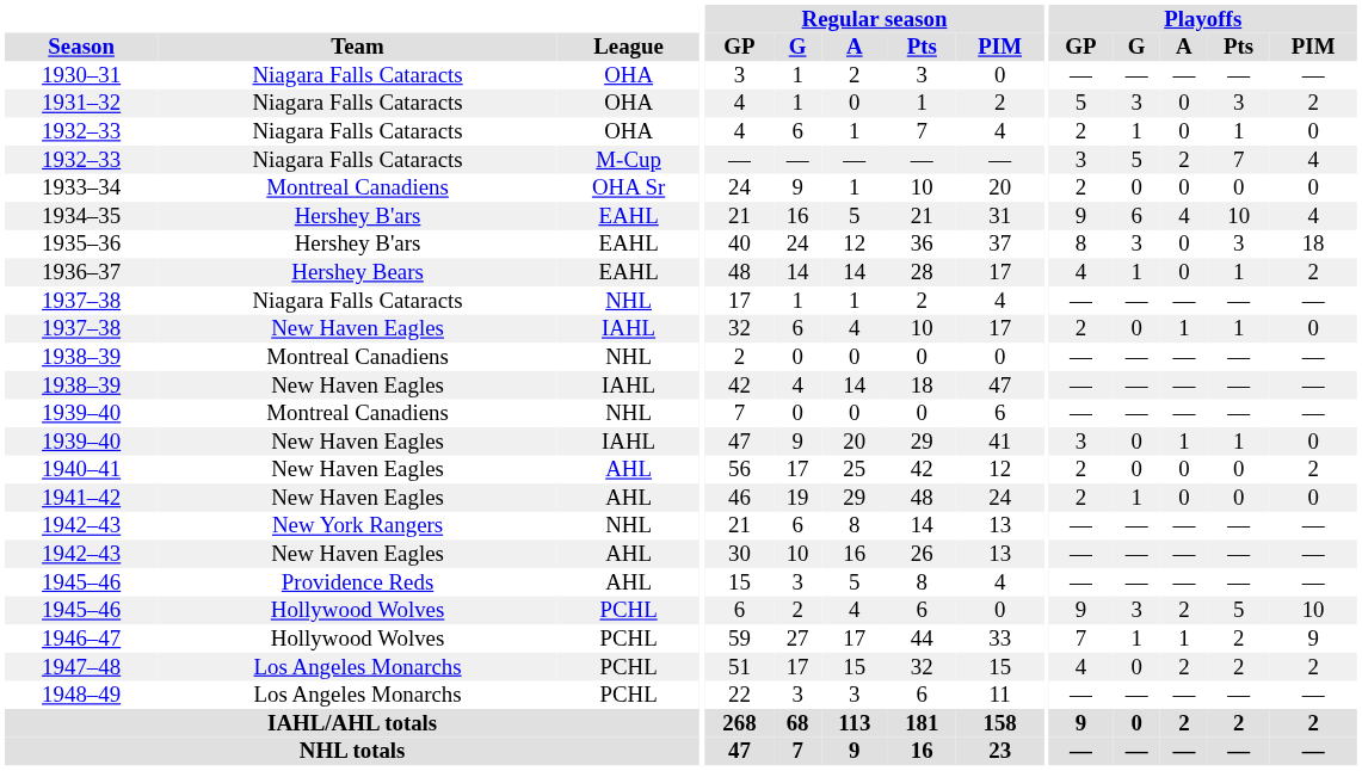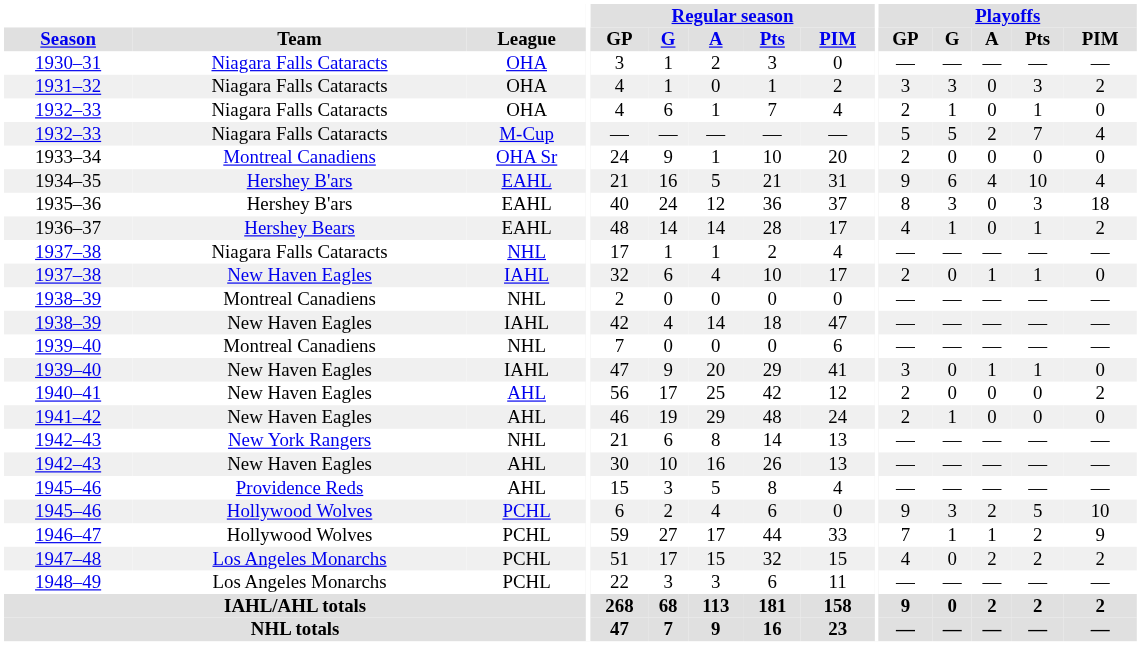 <table border="0" cellpadding="1" cellspacing="0" style="text-align:center; width:60em">
 <tr bgcolor="#e0e0e0">
 <th colspan="3" bgcolor="#ffffff"></th>
 <th rowspan="100" bgcolor="#ffffff"></th>
 <th colspan="5"><a href='#'>Regular season</a></th>
 <th rowspan="100" bgcolor="#ffffff"></th>
 <th colspan="5"><a href='#'>Playoffs</a></th>
 </tr>
 <tr bgcolor="#e0e0e0">
 <th><a href='#'>Season</a></th>
 <th>Team</th>
 <th>League</th>
 <th>GP</th>
 <th><a href='#'>G</a></th>
 <th><a href='#'>A</a></th>
 <th><a href='#'>Pts</a></th>
 <th><a href='#'>PIM</a></th>
 <th>GP</th>
 <th>G</th>
 <th>A</th>
 <th>Pts</th>
 <th>PIM</th>
 </tr>
 <tr>
 <td><a href='#'>1930–31</a></td>
 <td><a href='#'>Niagara Falls Cataracts</a></td>
 <td><a href='#'>OHA</a></td>
 <td>3</td>
 <td>1</td>
 <td>2</td>
 <td>3</td>
 <td>0</td>
 <td>—</td>
 <td>—</td>
 <td>—</td>
 <td>—</td>
 <td>—</td>
 </tr>
 <tr bgcolor="#f0f0f0">
 <td><a href='#'>1931–32</a></td>
 <td>Niagara Falls Cataracts</td>
 <td>OHA</td>
 <td>4</td>
 <td>1</td>
 <td>0</td>
 <td>1</td>
 <td>2</td>
-<td>5</td>
+<td>3</td>
 <td>3</td>
 <td>0</td>
 <td>3</td>
 <td>2</td>
 </tr>
 <tr>
 <td><a href='#'>1932–33</a></td>
 <td>Niagara Falls Cataracts</td>
 <td>OHA</td>
 <td>4</td>
 <td>6</td>
 <td>1</td>
 <td>7</td>
 <td>4</td>
 <td>2</td>
 <td>1</td>
 <td>0</td>
 <td>1</td>
 <td>0</td>
 </tr>
 <tr bgcolor="#f0f0f0">
 <td><a href='#'>1932–33</a></td>
 <td>Niagara Falls Cataracts</td>
 <td><a href='#'>M-Cup</a></td>
 <td>—</td>
 <td>—</td>
 <td>—</td>
 <td>—</td>
 <td>—</td>
-<td>3</td>
+<td>5</td>
 <td>5</td>
 <td>2</td>
 <td>7</td>
 <td>4</td>
 </tr>
 <tr>
 <td>1933–34</td>
 <td><a href='#'>Montreal Canadiens</a></td>
 <td><a href='#'>OHA Sr</a></td>
 <td>24</td>
 <td>9</td>
 <td>1</td>
 <td>10</td>
 <td>20</td>
 <td>2</td>
 <td>0</td>
 <td>0</td>
 <td>0</td>
 <td>0</td>
 </tr>
 <tr bgcolor="#f0f0f0">
 <td>1934–35</td>
 <td><a href='#'>Hershey B'ars</a></td>
 <td><a href='#'>EAHL</a></td>
 <td>21</td>
 <td>16</td>
 <td>5</td>
 <td>21</td>
 <td>31</td>
 <td>9</td>
 <td>6</td>
 <td>4</td>
 <td>10</td>
 <td>4</td>
 </tr>
 <tr>
 <td>1935–36</td>
 <td>Hershey B'ars</td>
 <td>EAHL</td>
 <td>40</td>
 <td>24</td>
 <td>12</td>
 <td>36</td>
 <td>37</td>
 <td>8</td>
 <td>3</td>
 <td>0</td>
 <td>3</td>
 <td>18</td>
 </tr>
 <tr bgcolor="#f0f0f0">
 <td>1936–37</td>
 <td><a href='#'>Hershey Bears</a></td>
 <td>EAHL</td>
 <td>48</td>
 <td>14</td>
 <td>14</td>
 <td>28</td>
 <td>17</td>
 <td>4</td>
 <td>1</td>
 <td>0</td>
 <td>1</td>
 <td>2</td>
 </tr>
 <tr>
 <td><a href='#'>1937–38</a></td>
 <td>Niagara Falls Cataracts</td>
 <td><a href='#'>NHL</a></td>
 <td>17</td>
 <td>1</td>
 <td>1</td>
 <td>2</td>
 <td>4</td>
 <td>—</td>
 <td>—</td>
 <td>—</td>
 <td>—</td>
 <td>—</td>
 </tr>
 <tr bgcolor="#f0f0f0">
 <td><a href='#'>1937–38</a></td>
 <td><a href='#'>New Haven Eagles</a></td>
 <td><a href='#'>IAHL</a></td>
 <td>32</td>
 <td>6</td>
 <td>4</td>
 <td>10</td>
 <td>17</td>
 <td>2</td>
 <td>0</td>
 <td>1</td>
 <td>1</td>
 <td>0</td>
 </tr>
 <tr>
 <td><a href='#'>1938–39</a></td>
 <td>Montreal Canadiens</td>
 <td>NHL</td>
 <td>2</td>
 <td>0</td>
 <td>0</td>
 <td>0</td>
 <td>0</td>
 <td>—</td>
 <td>—</td>
 <td>—</td>
 <td>—</td>
 <td>—</td>
 </tr>
 <tr bgcolor="#f0f0f0">
 <td><a href='#'>1938–39</a></td>
 <td>New Haven Eagles</td>
 <td>IAHL</td>
 <td>42</td>
 <td>4</td>
 <td>14</td>
 <td>18</td>
 <td>47</td>
 <td>—</td>
 <td>—</td>
 <td>—</td>
 <td>—</td>
 <td>—</td>
 </tr>
 <tr>
 <td><a href='#'>1939–40</a></td>
 <td>Montreal Canadiens</td>
 <td>NHL</td>
 <td>7</td>
 <td>0</td>
 <td>0</td>
 <td>0</td>
 <td>6</td>
 <td>—</td>
 <td>—</td>
 <td>—</td>
 <td>—</td>
 <td>—</td>
 </tr>
 <tr bgcolor="#f0f0f0">
 <td><a href='#'>1939–40</a></td>
 <td>New Haven Eagles</td>
 <td>IAHL</td>
 <td>47</td>
 <td>9</td>
 <td>20</td>
 <td>29</td>
 <td>41</td>
 <td>3</td>
 <td>0</td>
 <td>1</td>
 <td>1</td>
 <td>0</td>
 </tr>
 <tr>
 <td><a href='#'>1940–41</a></td>
 <td>New Haven Eagles</td>
 <td><a href='#'>AHL</a></td>
 <td>56</td>
 <td>17</td>
 <td>25</td>
 <td>42</td>
 <td>12</td>
 <td>2</td>
 <td>0</td>
 <td>0</td>
 <td>0</td>
 <td>2</td>
 </tr>
 <tr bgcolor="#f0f0f0">
 <td><a href='#'>1941–42</a></td>
 <td>New Haven Eagles</td>
 <td>AHL</td>
 <td>46</td>
 <td>19</td>
 <td>29</td>
 <td>48</td>
 <td>24</td>
 <td>2</td>
 <td>1</td>
 <td>0</td>
 <td>0</td>
 <td>0</td>
 </tr>
 <tr>
 <td><a href='#'>1942–43</a></td>
 <td><a href='#'>New York Rangers</a></td>
 <td>NHL</td>
 <td>21</td>
 <td>6</td>
 <td>8</td>
 <td>14</td>
 <td>13</td>
 <td>—</td>
 <td>—</td>
 <td>—</td>
 <td>—</td>
 <td>—</td>
 </tr>
 <tr bgcolor="#f0f0f0">
 <td><a href='#'>1942–43</a></td>
 <td>New Haven Eagles</td>
 <td>AHL</td>
 <td>30</td>
 <td>10</td>
 <td>16</td>
 <td>26</td>
 <td>13</td>
 <td>—</td>
 <td>—</td>
 <td>—</td>
 <td>—</td>
 <td>—</td>
 </tr>
 <tr>
 <td><a href='#'>1945–46</a></td>
 <td><a href='#'>Providence Reds</a></td>
 <td>AHL</td>
 <td>15</td>
 <td>3</td>
 <td>5</td>
 <td>8</td>
 <td>4</td>
 <td>—</td>
 <td>—</td>
 <td>—</td>
 <td>—</td>
 <td>—</td>
 </tr>
 <tr bgcolor="#f0f0f0">
 <td><a href='#'>1945–46</a></td>
 <td><a href='#'>Hollywood Wolves</a></td>
 <td><a href='#'>PCHL</a></td>
 <td>6</td>
 <td>2</td>
 <td>4</td>
 <td>6</td>
 <td>0</td>
 <td>9</td>
 <td>3</td>
 <td>2</td>
 <td>5</td>
 <td>10</td>
 </tr>
 <tr>
 <td><a href='#'>1946–47</a></td>
 <td>Hollywood Wolves</td>
 <td>PCHL</td>
 <td>59</td>
 <td>27</td>
 <td>17</td>
 <td>44</td>
 <td>33</td>
 <td>7</td>
 <td>1</td>
 <td>1</td>
 <td>2</td>
 <td>9</td>
 </tr>
 <tr bgcolor="#f0f0f0">
 <td><a href='#'>1947–48</a></td>
 <td><a href='#'>Los Angeles Monarchs</a></td>
 <td>PCHL</td>
 <td>51</td>
 <td>17</td>
 <td>15</td>
 <td>32</td>
 <td>15</td>
 <td>4</td>
 <td>0</td>
 <td>2</td>
 <td>2</td>
 <td>2</td>
 </tr>
 <tr>
 <td><a href='#'>1948–49</a></td>
 <td>Los Angeles Monarchs</td>
 <td>PCHL</td>
 <td>22</td>
 <td>3</td>
 <td>3</td>
 <td>6</td>
 <td>11</td>
 <td>—</td>
 <td>—</td>
 <td>—</td>
 <td>—</td>
 <td>—</td>
 </tr>
 <tr bgcolor="#e0e0e0">
 <th colspan="3">IAHL/AHL totals</th>
 <th>268</th>
 <th>68</th>
 <th>113</th>
 <th>181</th>
 <th>158</th>
 <th>9</th>
 <th>0</th>
 <th>2</th>
 <th>2</th>
 <th>2</th>
 </tr>
 <tr bgcolor="#e0e0e0">
 <th colspan="3">NHL totals</th>
 <th>47</th>
 <th>7</th>
 <th>9</th>
 <th>16</th>
 <th>23</th>
 <th>—</th>
 <th>—</th>
 <th>—</th>
 <th>—</th>
 <th>—</th>
 </tr>
 </table>
